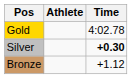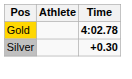 <table class="wikitable">
 <tr>
 <th>Pos</th>
 <th>Athlete</th>
 <th>Time</th>
 </tr>
 <tr>
 <td style="background:gold">Gold</td>
 <td></td>
-<td style="text-align:right">4:02.78</td>
+<td style="text-align:right"><strong>4:02.78</strong></td>
 </tr>
 <tr>
 <td style="background:silver">Silver</td>
 <td></td>
 <td style="text-align:right"><strong>+0.30</strong></td>
 </tr>
-<tr>
-<td style="background:#cc9966">Bronze</td>
-<td></td>
-<td style="text-align:right">+1.12</td>
-</tr>
 </table>
